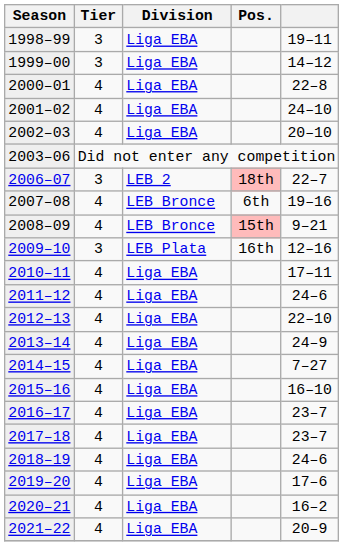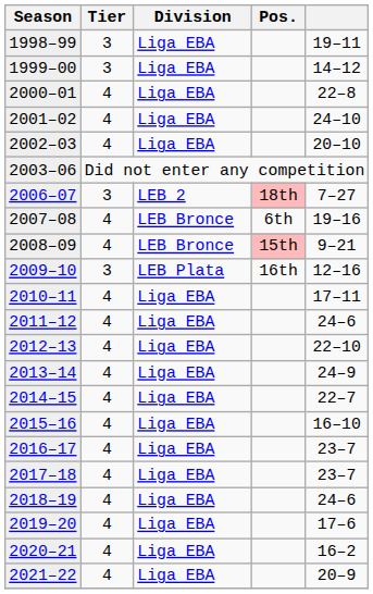 <table class="wikitable" style="font-size:85%; text-align:center">
 <tr>
 <th>Season</th>
 <th>Tier</th>
 <th>Division</th>
 <th>Pos.</th>
 <th></th>
 </tr>
 <tr>
 <td bgcolor=#efefef>1998–99</td>
 <td>3</td>
 <td align=left><a href='#'>Liga EBA</a></td>
 <td></td>
 <td>19–11</td>
 </tr>
 <tr>
 <td bgcolor=#efefef>1999–00</td>
 <td>3</td>
 <td align=left><a href='#'>Liga EBA</a></td>
 <td></td>
 <td>14–12</td>
 </tr>
 <tr>
 <td bgcolor=#efefef>2000–01</td>
 <td>4</td>
 <td align=left><a href='#'>Liga EBA</a></td>
 <td></td>
 <td>22–8</td>
 </tr>
 <tr>
 <td bgcolor=#efefef>2001–02</td>
 <td>4</td>
 <td align=left><a href='#'>Liga EBA</a></td>
 <td></td>
 <td>24–10</td>
 </tr>
 <tr>
 <td bgcolor=#efefef>2002–03</td>
 <td>4</td>
 <td align=left><a href='#'>Liga EBA</a></td>
 <td></td>
 <td>20–10</td>
 </tr>
 <tr>
 <td bgcolor=#efefef>2003–06</td>
 <td colspan=6>Did not enter any competition</td>
 </tr>
 <tr>
 <td bgcolor=#efefef><a href='#'>2006–07</a></td>
 <td>3</td>
 <td align=left><a href='#'>LEB 2</a></td>
 <td bgcolor=#FFBBBB>18th</td>
-<td>22–7</td>
+<td>7–27</td>
 </tr>
 <tr>
 <td bgcolor=#efefef>2007–08</td>
 <td>4</td>
 <td align=left><a href='#'>LEB Bronce</a></td>
 <td>6th</td>
 <td>19–16</td>
 </tr>
 <tr>
 <td bgcolor=#efefef>2008–09</td>
 <td>4</td>
 <td align=left><a href='#'>LEB Bronce</a></td>
 <td bgcolor=#FFBBBB>15th</td>
 <td>9–21</td>
 </tr>
 <tr>
 <td bgcolor=#efefef><a href='#'>2009–10</a></td>
 <td>3</td>
 <td align=left><a href='#'>LEB Plata</a></td>
 <td>16th</td>
 <td>12–16</td>
 </tr>
 <tr>
 <td bgcolor=#efefef><a href='#'>2010–11</a></td>
 <td>4</td>
 <td align=left><a href='#'>Liga EBA</a></td>
 <td></td>
 <td>17–11</td>
 </tr>
 <tr>
 <td bgcolor=#efefef><a href='#'>2011–12</a></td>
 <td>4</td>
 <td align=left><a href='#'>Liga EBA</a></td>
 <td></td>
 <td>24–6</td>
 </tr>
 <tr>
 <td bgcolor=#efefef><a href='#'>2012–13</a></td>
 <td>4</td>
 <td align=left><a href='#'>Liga EBA</a></td>
 <td></td>
 <td>22–10</td>
 </tr>
 <tr>
 <td bgcolor=#efefef><a href='#'>2013–14</a></td>
 <td>4</td>
 <td align=left><a href='#'>Liga EBA</a></td>
 <td></td>
 <td>24–9</td>
 </tr>
 <tr>
 <td bgcolor=#efefef><a href='#'>2014–15</a></td>
 <td>4</td>
 <td align=left><a href='#'>Liga EBA</a></td>
 <td></td>
-<td>7–27</td>
+<td>22–7</td>
 </tr>
 <tr>
 <td bgcolor=#efefef><a href='#'>2015–16</a></td>
 <td>4</td>
 <td align=left><a href='#'>Liga EBA</a></td>
 <td></td>
 <td>16–10</td>
 </tr>
 <tr>
 <td bgcolor=#efefef><a href='#'>2016–17</a></td>
 <td>4</td>
 <td align=left><a href='#'>Liga EBA</a></td>
 <td></td>
 <td>23–7</td>
 </tr>
 <tr>
 <td bgcolor=#efefef><a href='#'>2017–18</a></td>
 <td>4</td>
 <td align=left><a href='#'>Liga EBA</a></td>
 <td></td>
 <td>23–7</td>
 </tr>
 <tr>
 <td bgcolor=#efefef><a href='#'>2018–19</a></td>
 <td>4</td>
 <td align=left><a href='#'>Liga EBA</a></td>
 <td></td>
 <td>24–6</td>
 </tr>
 <tr>
 <td bgcolor=#efefef><a href='#'>2019–20</a></td>
 <td>4</td>
 <td align=left><a href='#'>Liga EBA</a></td>
 <td></td>
 <td>17–6</td>
 </tr>
 <tr>
 <td bgcolor=#efefef><a href='#'>2020–21</a></td>
 <td>4</td>
 <td align=left><a href='#'>Liga EBA</a></td>
 <td></td>
 <td>16–2</td>
 </tr>
 <tr>
 <td bgcolor=#efefef><a href='#'>2021–22</a></td>
 <td>4</td>
 <td align=left><a href='#'>Liga EBA</a></td>
 <td></td>
 <td>20–9</td>
 </tr>
 <tr>
 </tr>
 </table>
